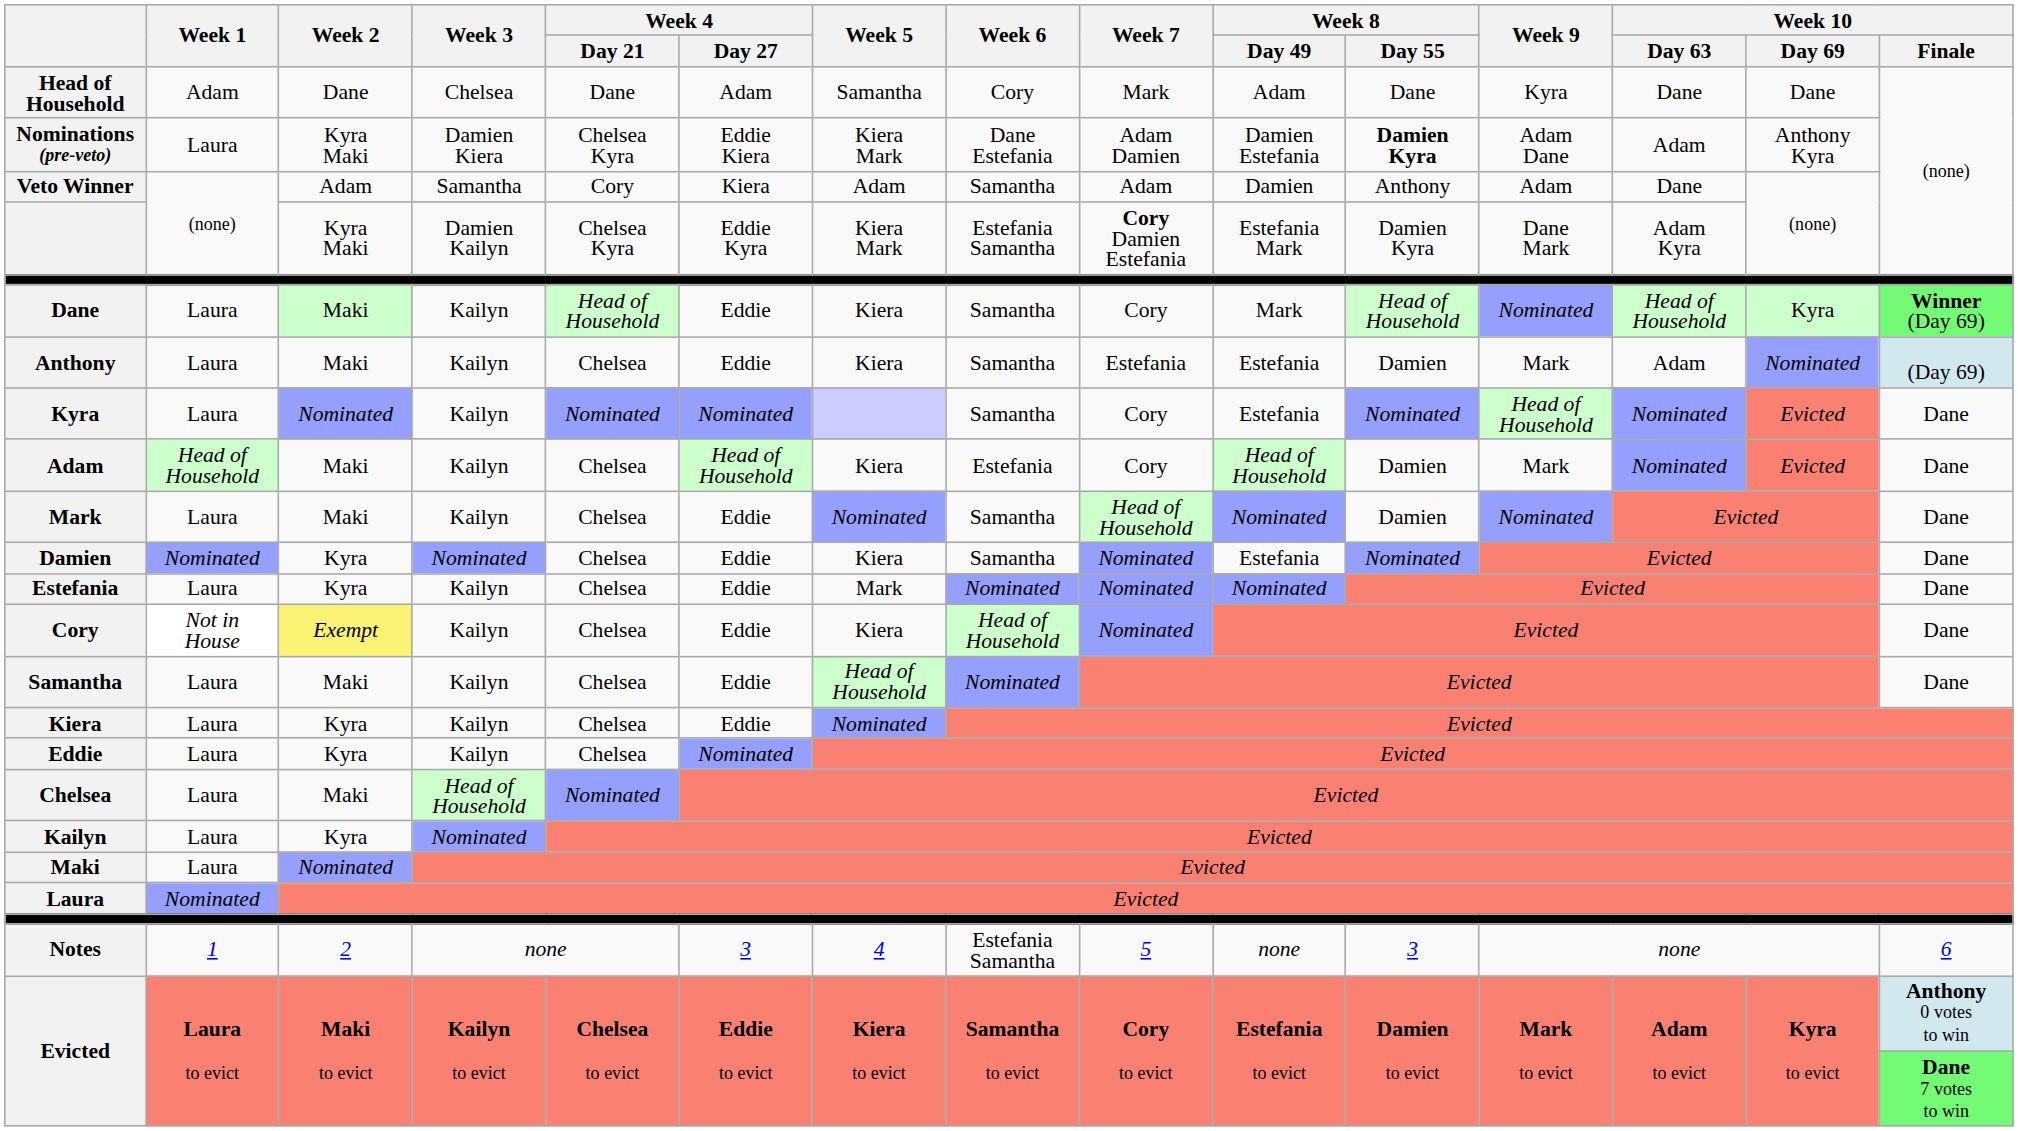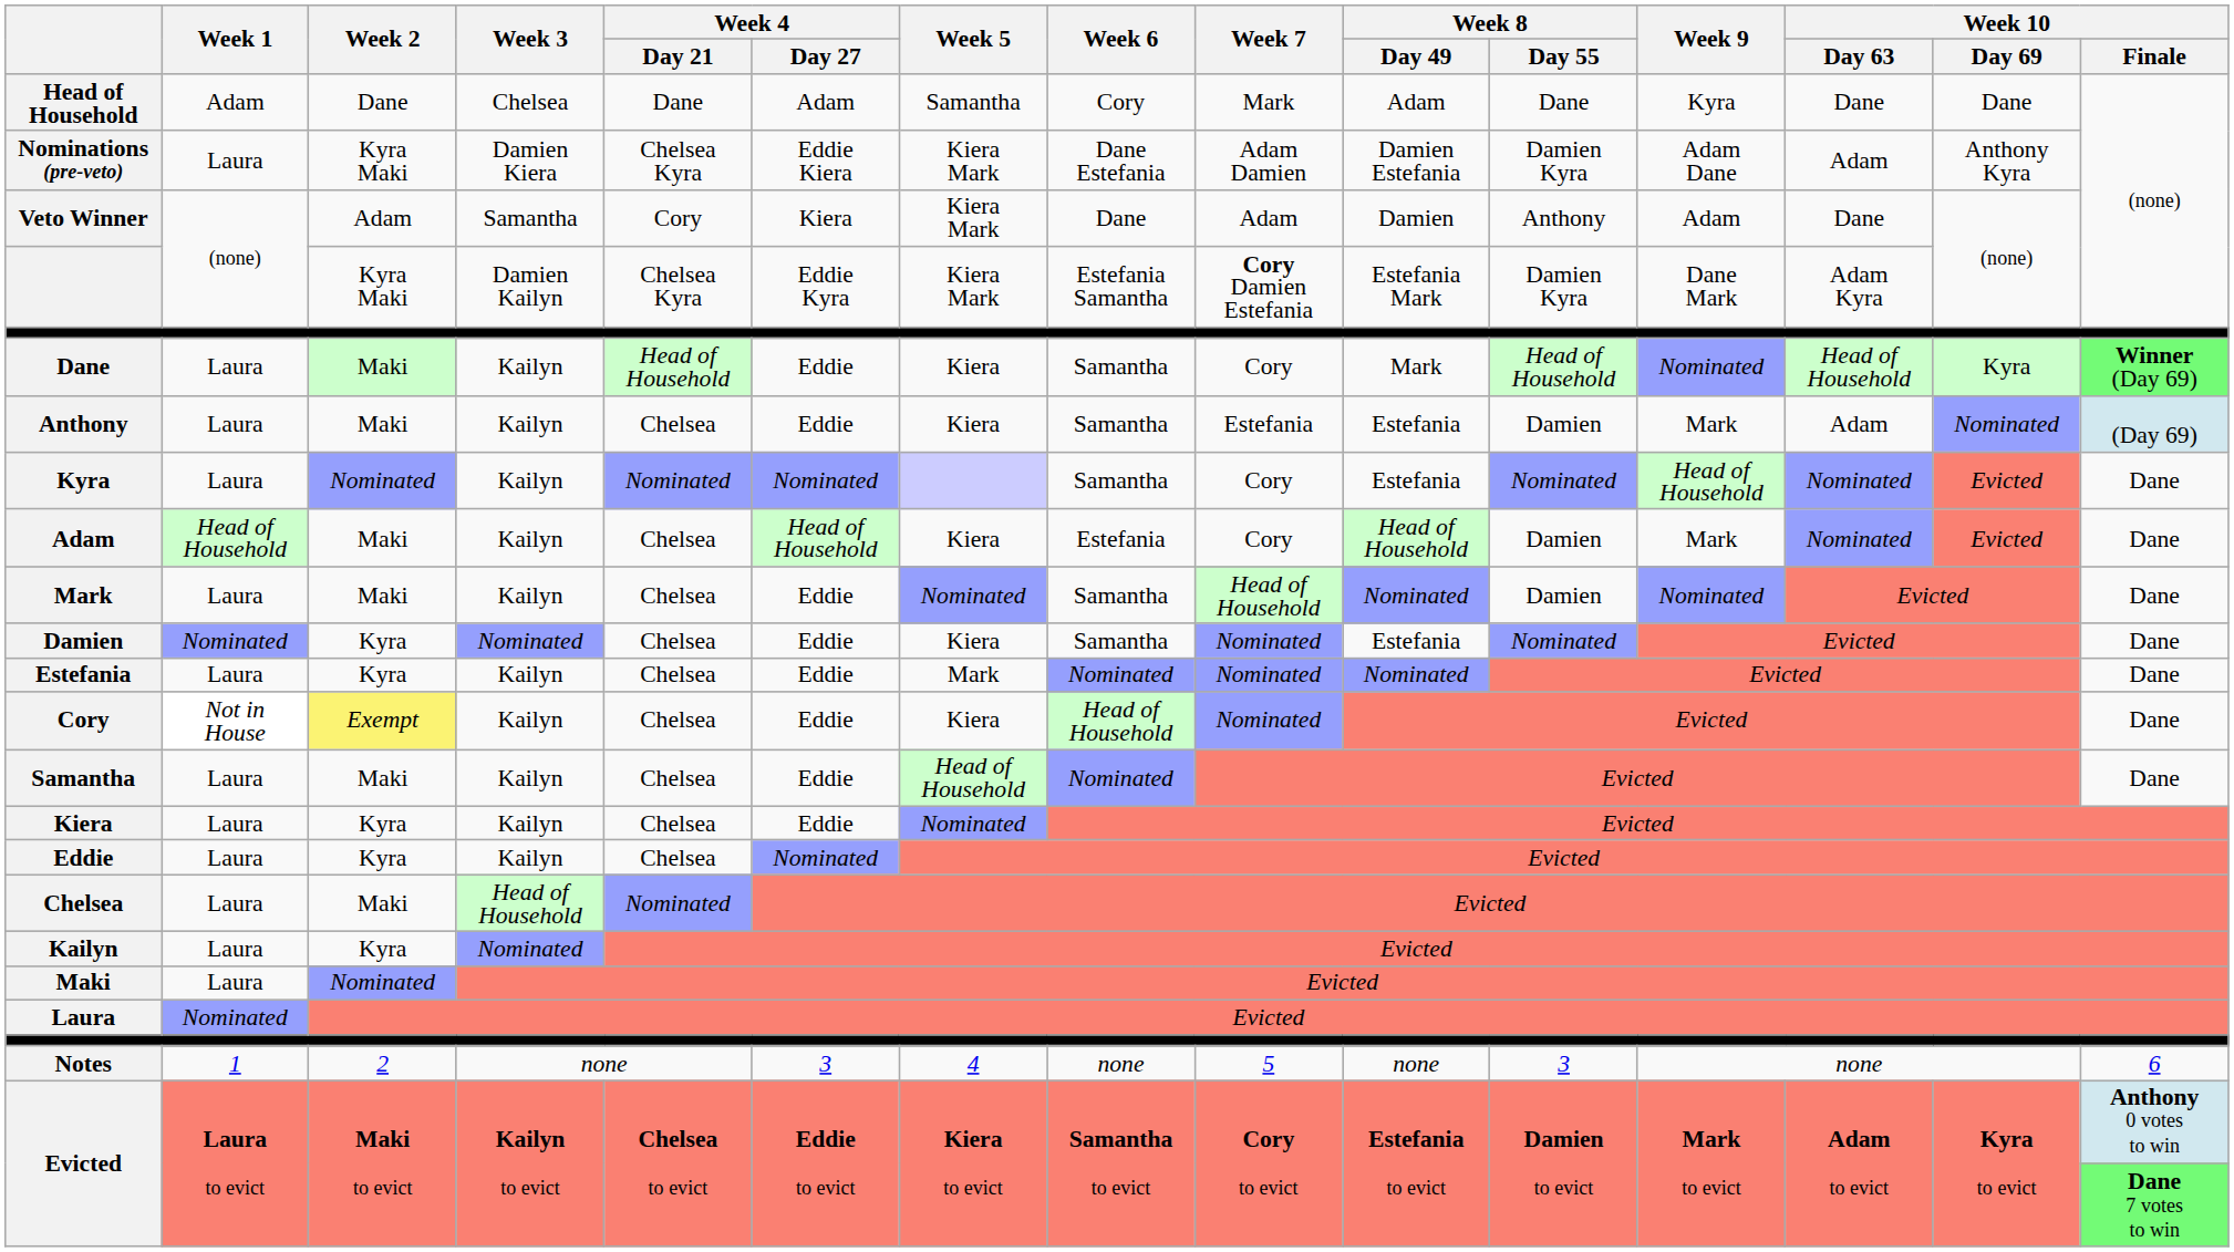 <table class="wikitable" style="text-align:center; width:100%; font-size:85%; line-height:13px;">
 <tr>
 <th rowspan="2" style="width:6%;"></th>
 <th rowspan="2" style="width:6%;">Week 1</th>
 <th rowspan="2" style="width:6%;">Week 2</th>
 <th rowspan="2" style="width:6%;">Week 3</th>
 <th colspan="2" style="width:6%;">Week 4</th>
 <th rowspan="2" style="width:6%;">Week 5</th>
 <th rowspan="2" style="width:6%;">Week 6</th>
 <th rowspan="2" style="width:6%;">Week 7</th>
 <th colspan="2" style="width:6%;">Week 8</th>
 <th rowspan="2" style="width:6%;">Week 9</th>
 <th colspan="3" style="width:6%;">Week 10</th>
 </tr>
 <tr>
 <th style="width:6%;">Day 21</th>
 <th style="width:6%;">Day 27</th>
 <th style="width:6%;">Day 49</th>
 <th style="width:6%;">Day 55</th>
 <th style="width:6%;">Day 63</th>
 <th style="width:6%;">Day 69</th>
 <th style="width:6%;">Finale</th>
 </tr>
 <tr>
 <th>Head of<br>Household</th>
 <td>Adam</td>
 <td>Dane</td>
 <td>Chelsea</td>
 <td>Dane</td>
 <td>Adam</td>
 <td>Samantha</td>
 <td>Cory</td>
 <td>Mark</td>
 <td>Adam</td>
 <td>Dane</td>
 <td>Kyra</td>
 <td>Dane</td>
 <td>Dane</td>
 <td rowspan="4"><small>(none)</small></td>
 </tr>
 <tr>
 <th>Nominations<br><small><em>(pre-veto)</em></small></th>
 <td>Laura</td>
 <td>Kyra<br>Maki</td>
 <td>Damien<br>Kiera</td>
 <td>Chelsea<br>Kyra</td>
 <td>Eddie<br>Kiera</td>
 <td>Kiera<br>Mark</td>
 <td>Dane<br>Estefania</td>
 <td>Adam<br>Damien</td>
 <td>Damien<br>Estefania</td>
-<td><strong>Damien<br>Kyra</strong></td>
+<td>Damien<br>Kyra</td>
 <td>Adam<br>Dane</td>
 <td>Adam</td>
 <td>Anthony<br>Kyra</td>
 </tr>
 <tr>
 <th>Veto Winner</th>
 <td rowspan="2"><small>(none)</small></td>
 <td>Adam</td>
 <td>Samantha</td>
 <td>Cory</td>
 <td>Kiera</td>
-<td>Adam</td>
-<td>Samantha</td>
+<td>Kiera<br>Mark</td>
+<td>Dane</td>
 <td>Adam</td>
 <td>Damien</td>
 <td>Anthony</td>
 <td>Adam</td>
 <td>Dane</td>
 <td rowspan="2"><small>(none)</small></td>
 </tr>
 <tr>
 <th></th>
 <td>Kyra<br>Maki</td>
 <td>Damien<br>Kailyn</td>
 <td>Chelsea<br>Kyra</td>
 <td>Eddie<br>Kyra</td>
 <td>Kiera<br>Mark</td>
 <td>Estefania<br>Samantha</td>
 <td><strong>Cory</strong><br>Damien<br>Estefania</td>
 <td>Estefania<br>Mark</td>
 <td>Damien<br>Kyra</td>
 <td>Dane<br>Mark</td>
 <td>Adam<br>Kyra</td>
 </tr>
 <tr>
 <th colspan="15" style="background:black;"></th>
 </tr>
 <tr>
 <th>Dane</th>
 <td>Laura</td>
 <td style="background:#cfc">Maki</td>
 <td>Kailyn</td>
 <td style="background:#cfc"><em>Head of</em><br><em>Household</em></td>
 <td>Eddie</td>
 <td>Kiera</td>
 <td>Samantha</td>
 <td>Cory</td>
 <td>Mark</td>
 <td style="background:#cfc"><em>Head of</em><br><em>Household</em></td>
 <td style="background:#959ffd"><em>Nominated</em></td>
 <td style="background:#cfc"><em>Head of</em><br><em>Household</em></td>
 <td style="background:#cfc">Kyra</td>
 <td style="background:#73fb76;"><strong>Winner</strong><br>(Day 69)</td>
 </tr>
 <tr>
 <th>Anthony</th>
 <td>Laura</td>
 <td>Maki</td>
 <td>Kailyn</td>
 <td>Chelsea</td>
 <td>Eddie</td>
 <td>Kiera</td>
 <td>Samantha</td>
 <td>Estefania</td>
 <td>Estefania</td>
 <td>Damien</td>
 <td>Mark</td>
 <td>Adam</td>
 <td style="background:#959ffd"><em>Nominated</em></td>
 <td style="background:#d1e8ef;"><br>(Day 69)</td>
 </tr>
 <tr>
 <th>Kyra</th>
 <td>Laura</td>
 <td style="background:#959ffd"><em>Nominated</em></td>
 <td>Kailyn</td>
 <td style="background:#959ffd"><em>Nominated</em></td>
 <td style="background:#959ffd"><em>Nominated</em></td>
 <td style="background:#ccf"><em></em></td>
 <td>Samantha</td>
 <td>Cory</td>
 <td>Estefania</td>
 <td style="background:#959ffd"><em>Nominated</em></td>
 <td style="background:#cfc"><em>Head of</em><br><em>Household</em></td>
 <td style="background:#959ffd"><em>Nominated</em></td>
 <td style="background:salmon" colspan="1"><em>Evicted</em><br></td>
 <td>Dane</td>
 </tr>
 <tr>
 <th>Adam</th>
 <td style="background:#cfc"><em>Head of</em><br><em>Household</em></td>
 <td>Maki</td>
 <td>Kailyn</td>
 <td>Chelsea</td>
 <td style="background:#cfc"><em>Head of</em><br><em>Household</em></td>
 <td>Kiera</td>
 <td>Estefania</td>
 <td>Cory</td>
 <td style="background:#cfc"><em>Head of</em><br><em>Household</em></td>
 <td>Damien</td>
 <td>Mark</td>
 <td style="background:#959ffd"><em>Nominated</em></td>
 <td style="background:salmon" colspan="1"><em>Evicted</em><br></td>
 <td>Dane</td>
 </tr>
 <tr>
 <th>Mark</th>
 <td>Laura</td>
 <td>Maki</td>
 <td>Kailyn</td>
 <td>Chelsea</td>
 <td>Eddie</td>
 <td style="background:#959ffd"><em>Nominated</em></td>
 <td>Samantha</td>
 <td style="background:#cfc"><em>Head of</em><br><em>Household</em></td>
 <td style="background:#959ffd"><em>Nominated</em></td>
 <td>Damien</td>
 <td style="background:#959ffd"><em>Nominated</em></td>
 <td style="background:salmon" colspan="2"><em>Evicted</em><br></td>
 <td>Dane</td>
 </tr>
 <tr>
 <th>Damien</th>
 <td style="background:#959ffd"><em>Nominated</em></td>
 <td>Kyra</td>
 <td style="background:#959ffd"><em>Nominated</em></td>
 <td>Chelsea</td>
 <td>Eddie</td>
 <td>Kiera</td>
 <td>Samantha</td>
 <td style="background:#959ffd"><em>Nominated</em></td>
 <td>Estefania</td>
 <td style="background:#959ffd"><em>Nominated</em></td>
 <td style="background:salmon" colspan="3"><em>Evicted</em><br></td>
 <td>Dane</td>
 </tr>
 <tr>
 <th>Estefania</th>
 <td>Laura</td>
 <td>Kyra</td>
 <td>Kailyn</td>
 <td>Chelsea</td>
 <td>Eddie</td>
 <td>Mark</td>
 <td style="background:#959ffd"><em>Nominated</em></td>
 <td style="background:#959ffd"><em>Nominated</em></td>
 <td style="background:#959ffd"><em>Nominated</em></td>
 <td style="background:salmon" colspan="4"><em>Evicted</em><br></td>
 <td>Dane</td>
 </tr>
 <tr>
 <th>Cory</th>
 <td style="background:#FFF"><em>Not in<br>House</em></td>
 <td style="background:#FBF373"><em>Exempt</em></td>
 <td>Kailyn</td>
 <td>Chelsea</td>
 <td>Eddie</td>
 <td>Kiera</td>
 <td style="background:#cfc"><em>Head of</em><br><em>Household</em></td>
 <td style="background:#959ffd"><em>Nominated</em></td>
 <td style="background:salmon" colspan="5"><em>Evicted</em><br></td>
 <td>Dane</td>
 </tr>
 <tr>
 <th>Samantha</th>
 <td>Laura</td>
 <td>Maki</td>
 <td>Kailyn</td>
 <td>Chelsea</td>
 <td>Eddie</td>
 <td style="background:#cfc"><em>Head of</em><br><em>Household</em></td>
 <td style="background:#959ffd"><em>Nominated</em></td>
 <td style="background:salmon" colspan="6"><em>Evicted</em><br></td>
 <td>Dane</td>
 </tr>
 <tr>
 <th>Kiera</th>
 <td>Laura</td>
 <td>Kyra</td>
 <td>Kailyn</td>
 <td>Chelsea</td>
 <td>Eddie</td>
 <td style="background:#959ffd"><em>Nominated</em></td>
 <td style="background:salmon" colspan="8"><em>Evicted</em><br></td>
 </tr>
 <tr>
 <th>Eddie</th>
 <td>Laura</td>
 <td>Kyra</td>
 <td>Kailyn</td>
 <td>Chelsea</td>
 <td style="background:#959ffd"><em>Nominated</em></td>
 <td style="background:salmon" colspan="9"><em>Evicted</em><br></td>
 </tr>
 <tr>
 <th>Chelsea</th>
 <td>Laura</td>
 <td>Maki</td>
 <td style="background:#cfc"><em>Head of</em><br><em>Household</em></td>
 <td style="background:#959ffd"><em>Nominated</em></td>
 <td style="background:salmon" colspan="10"><em>Evicted</em><br></td>
 </tr>
 <tr>
 <th>Kailyn</th>
 <td>Laura</td>
 <td>Kyra</td>
 <td style="background:#959ffd"><em>Nominated</em></td>
 <td style="background:salmon" colspan="11"><em>Evicted</em><br></td>
 </tr>
 <tr>
 <th>Maki</th>
 <td>Laura</td>
 <td style="background:#959ffd"><em>Nominated</em></td>
 <td style="background:salmon" colspan="12"><em>Evicted</em><br></td>
 </tr>
 <tr>
 <th>Laura</th>
 <td style="background:#959ffd"><em>Nominated</em></td>
 <td style="background:salmon" colspan="13"><em>Evicted</em><br></td>
 </tr>
 <tr>
 <th colspan="15" style="background:black;"></th>
 </tr>
 <tr>
 <th>Notes</th>
 <td><em><a href='#'>1</a></em></td>
 <td><em><a href='#'>2</a></em></td>
 <td colspan="2"><em>none</em></td>
 <td><em><a href='#'>3</a></em></td>
 <td><em><a href='#'>4</a></em></td>
-<td>Estefania<br>Samantha</td>
+<td><em>none</em></td>
 <td><em><a href='#'>5</a></em></td>
 <td><em>none</em></td>
 <td><em><a href='#'>3</a></em></td>
 <td colspan="3"><em>none</em></td>
 <td><em><a href='#'>6</a></em></td>
 </tr>
 <tr>
 <th rowspan="2">Evicted</th>
 <td rowspan="2" style="background:#FA8072;"><strong>Laura</strong><br><small><br>to evict</small></td>
 <td rowspan="2" style="background:#FA8072;"><strong>Maki</strong><br><small><br>to evict</small></td>
 <td rowspan="2" style="background:#FA8072;"><strong>Kailyn</strong><br><small><br>to evict</small></td>
 <td rowspan="2" style="background:#FA8072;"><strong>Chelsea</strong><br><small><br>to evict</small></td>
 <td rowspan="2" style="background:#FA8072;"><strong>Eddie</strong><br><small><br>to evict</small></td>
 <td rowspan="2" style="background:#FA8072;"><strong>Kiera</strong><br><small><br>to evict</small></td>
 <td rowspan="2" style="background:#FA8072;"><strong>Samantha</strong><br><small><br>to evict</small></td>
 <td rowspan="2" style="background:#FA8072;"><strong>Cory</strong><br><small><br>to evict</small></td>
 <td rowspan="2" style="background:#FA8072;"><strong>Estefania</strong><br><small><br>to evict</small></td>
 <td rowspan="2" style="background:#FA8072;"><strong>Damien</strong><br><small><br>to evict</small></td>
 <td rowspan="2" style="background:#FA8072;"><strong>Mark</strong><br><small><br>to evict</small></td>
 <td rowspan="2" style="background:#FA8072;"><strong>Adam</strong><br><small><br>to evict</small></td>
 <td rowspan="2" style="background:#FA8072;"><strong>Kyra</strong><br><small><br>to evict</small></td>
 <td style="background:#d1e8ef;"><strong>Anthony</strong><br><small>0 votes<br>to win</small></td>
 </tr>
 <tr>
 <td style="background:#73fb76;"><strong>Dane</strong><br><small>7 votes<br>to win</small></td>
 </tr>
 </table>
